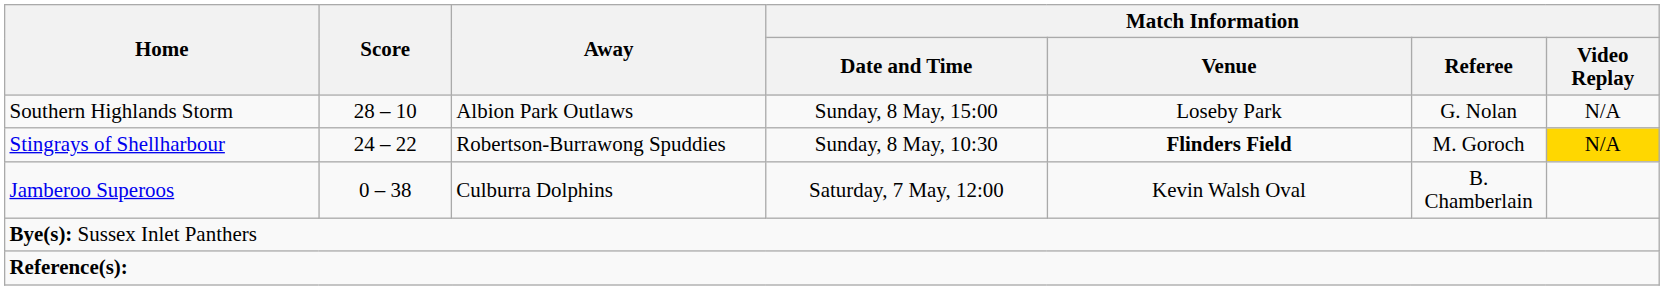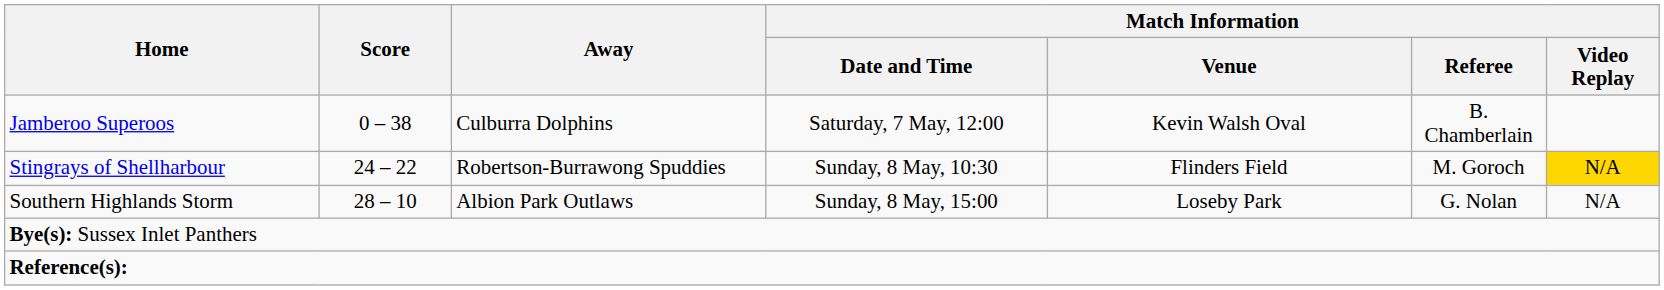 <table class="wikitable" width="100% text-align:center;">
 <tr>
 <th rowspan="2" width="19%">Home</th>
 <th rowspan="2" width="8%">Score</th>
 <th rowspan="2" width="19%">Away</th>
 <th colspan="4">Match Information</th>
 </tr>
 <tr bgcolor="#CCCCCC">
 <th width="17%">Date and Time</th>
 <th width="22%">Venue</th>
 <th>Referee</th>
 <th>Video Replay</th>
 </tr>
 <tr>
+<td> <a href='#'>Jamberoo Superoos</a></td>
+<td style="text-align:center;">0 – 38</td>
+<td> Culburra Dolphins</td>
+<td style="text-align:center;">Saturday, 7 May, 12:00</td>
+<td style="text-align:center;">Kevin Walsh Oval</td>
+<td style="text-align:center;">B. Chamberlain</td>
+<td style="text-align:center;"></td>
+</tr>
+<tr>
+<td> <a href='#'>Stingrays of Shellharbour</a></td>
+<td style="text-align:center;">24 – 22</td>
+<td> Robertson-Burrawong Spuddies</td>
+<td style="text-align:center;">Sunday, 8 May, 10:30</td>
+<td style="text-align:center;">Flinders Field</td>
+<td style="text-align:center;">M. Goroch</td>
+<td style="background: gold; text-align:center;">N/A</td>
+</tr>
+<tr>
 <td> Southern Highlands Storm</td>
 <td style="text-align:center;">28 – 10</td>
 <td> Albion Park Outlaws</td>
 <td style="text-align:center;">Sunday, 8 May, 15:00</td>
 <td style="text-align:center;">Loseby Park</td>
 <td style="text-align:center;">G. Nolan</td>
 <td style="text-align:center;">N/A</td>
 </tr>
 <tr>
-<td> <a href='#'>Stingrays of Shellharbour</a></td>
-<td style="text-align:center;">24 – 22</td>
-<td> Robertson-Burrawong Spuddies</td>
-<td style="text-align:center;">Sunday, 8 May, 10:30</td>
-<td style="text-align:center;"><strong>Flinders Field</strong></td>
-<td style="text-align:center;">M. Goroch</td>
-<td style="background: gold; text-align:center;">N/A</td>
-</tr>
-<tr>
-<td> <a href='#'>Jamberoo Superoos</a></td>
-<td style="text-align:center;">0 – 38</td>
-<td> Culburra Dolphins</td>
-<td style="text-align:center;">Saturday, 7 May, 12:00</td>
-<td style="text-align:center;">Kevin Walsh Oval</td>
-<td style="text-align:center;">B. Chamberlain</td>
-<td style="text-align:center;"></td>
-</tr>
-<tr>
 <td colspan="7"><strong>Bye(s):</strong>  Sussex Inlet Panthers</td>
 </tr>
 <tr>
 <td colspan="7"><strong>Reference(s):</strong></td>
 </tr>
 </table>
